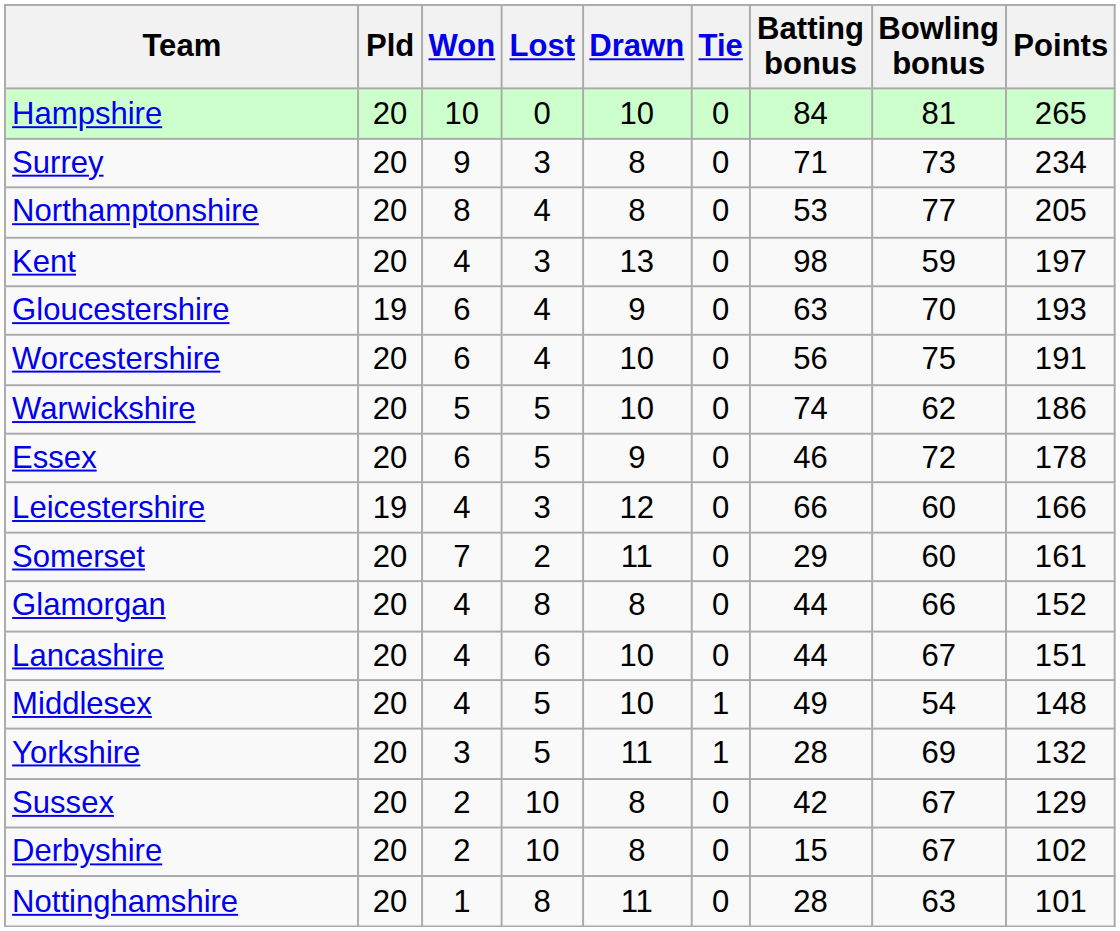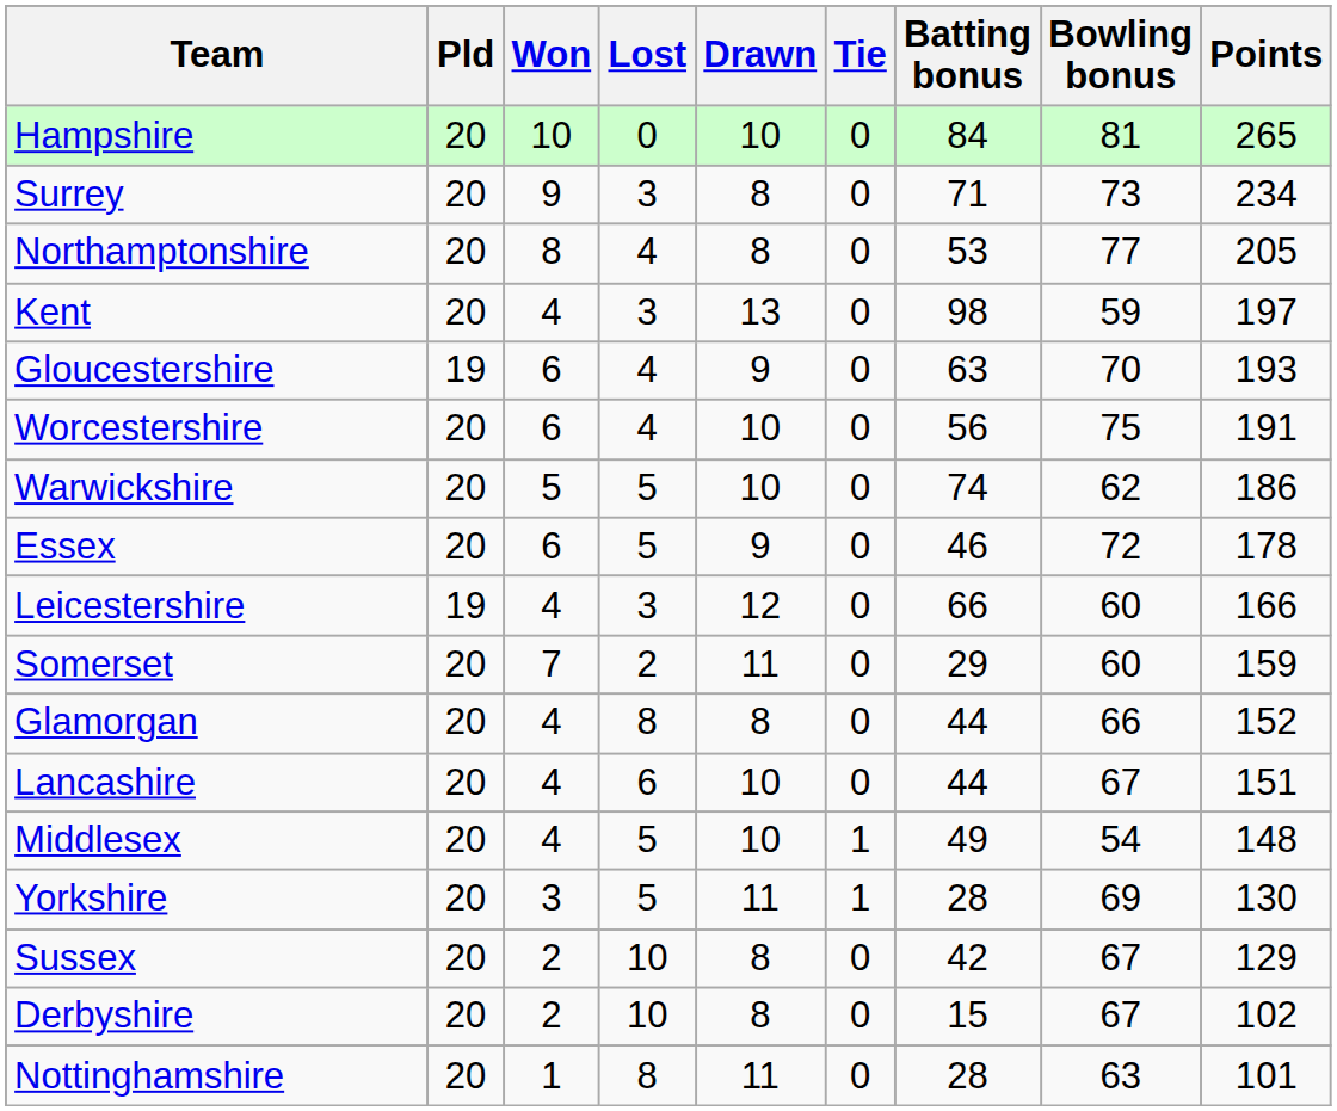 <table class="wikitable" style="text-align:center;">
 <tr>
 <th width=175>Team</th>
 <th width=20 abbr="Played">Pld</th>
 <th width=20 abbr="Won"><a href='#'>Won</a></th>
 <th width=20 abbr="Lost"><a href='#'>Lost</a></th>
 <th width=20 abbr="Drawn"><a href='#'>Drawn</a></th>
 <th width=20 abbr="Tie"><a href='#'>Tie</a></th>
 <th width=20 abbr="Bonus points">Batting bonus</th>
 <th width=20 abbr="Bonus points">Bowling bonus</th>
 <th width=20 abbr="Points">Points</th>
 </tr>
 <tr style="background:#ccffcc;">
 <td style="text-align:left;"><a href='#'>Hampshire</a></td>
 <td>20</td>
 <td>10</td>
 <td>0</td>
 <td>10</td>
 <td>0</td>
 <td>84</td>
 <td>81</td>
 <td>265</td>
 </tr>
 <tr>
 <td style="text-align:left;"><a href='#'>Surrey</a></td>
 <td>20</td>
 <td>9</td>
 <td>3</td>
 <td>8</td>
 <td>0</td>
 <td>71</td>
 <td>73</td>
 <td>234</td>
 </tr>
 <tr>
 <td style="text-align:left;"><a href='#'>Northamptonshire</a></td>
 <td>20</td>
 <td>8</td>
 <td>4</td>
 <td>8</td>
 <td>0</td>
 <td>53</td>
 <td>77</td>
 <td>205</td>
 </tr>
 <tr>
 <td style="text-align:left;"><a href='#'>Kent</a></td>
 <td>20</td>
 <td>4</td>
 <td>3</td>
 <td>13</td>
 <td>0</td>
 <td>98</td>
 <td>59</td>
 <td>197</td>
 </tr>
 <tr>
 <td style="text-align:left;"><a href='#'>Gloucestershire</a></td>
 <td>19</td>
 <td>6</td>
 <td>4</td>
 <td>9</td>
 <td>0</td>
 <td>63</td>
 <td>70</td>
 <td>193</td>
 </tr>
 <tr>
 <td style="text-align:left;"><a href='#'>Worcestershire</a></td>
 <td>20</td>
 <td>6</td>
 <td>4</td>
 <td>10</td>
 <td>0</td>
 <td>56</td>
 <td>75</td>
 <td>191</td>
 </tr>
 <tr>
 <td style="text-align:left;"><a href='#'>Warwickshire</a></td>
 <td>20</td>
 <td>5</td>
 <td>5</td>
 <td>10</td>
 <td>0</td>
 <td>74</td>
 <td>62</td>
 <td>186</td>
 </tr>
 <tr>
 <td style="text-align:left;"><a href='#'>Essex</a></td>
 <td>20</td>
 <td>6</td>
 <td>5</td>
 <td>9</td>
 <td>0</td>
 <td>46</td>
 <td>72</td>
 <td>178</td>
 </tr>
 <tr>
 <td style="text-align:left;"><a href='#'>Leicestershire</a></td>
 <td>19</td>
 <td>4</td>
 <td>3</td>
 <td>12</td>
 <td>0</td>
 <td>66</td>
 <td>60</td>
 <td>166</td>
 </tr>
 <tr>
 <td style="text-align:left;"><a href='#'>Somerset</a></td>
 <td>20</td>
 <td>7</td>
 <td>2</td>
 <td>11</td>
 <td>0</td>
 <td>29</td>
 <td>60</td>
-<td>161</td>
+<td>159</td>
 </tr>
 <tr>
 <td style="text-align:left;"><a href='#'>Glamorgan</a></td>
 <td>20</td>
 <td>4</td>
 <td>8</td>
 <td>8</td>
 <td>0</td>
 <td>44</td>
 <td>66</td>
 <td>152</td>
 </tr>
 <tr>
 <td style="text-align:left;"><a href='#'>Lancashire</a></td>
 <td>20</td>
 <td>4</td>
 <td>6</td>
 <td>10</td>
 <td>0</td>
 <td>44</td>
 <td>67</td>
 <td>151</td>
 </tr>
 <tr>
 <td style="text-align:left;"><a href='#'>Middlesex</a></td>
 <td>20</td>
 <td>4</td>
 <td>5</td>
 <td>10</td>
 <td>1</td>
 <td>49</td>
 <td>54</td>
 <td>148</td>
 </tr>
 <tr>
 <td style="text-align:left;"><a href='#'>Yorkshire</a></td>
 <td>20</td>
 <td>3</td>
 <td>5</td>
 <td>11</td>
 <td>1</td>
 <td>28</td>
 <td>69</td>
-<td>132</td>
+<td>130</td>
 </tr>
 <tr>
 <td style="text-align:left;"><a href='#'>Sussex</a></td>
 <td>20</td>
 <td>2</td>
 <td>10</td>
 <td>8</td>
 <td>0</td>
 <td>42</td>
 <td>67</td>
 <td>129</td>
 </tr>
 <tr>
 <td style="text-align:left;"><a href='#'>Derbyshire</a></td>
 <td>20</td>
 <td>2</td>
 <td>10</td>
 <td>8</td>
 <td>0</td>
 <td>15</td>
 <td>67</td>
 <td>102</td>
 </tr>
 <tr>
 <td style="text-align:left;"><a href='#'>Nottinghamshire</a></td>
 <td>20</td>
 <td>1</td>
 <td>8</td>
 <td>11</td>
 <td>0</td>
 <td>28</td>
 <td>63</td>
 <td>101</td>
 </tr>
 </table>
